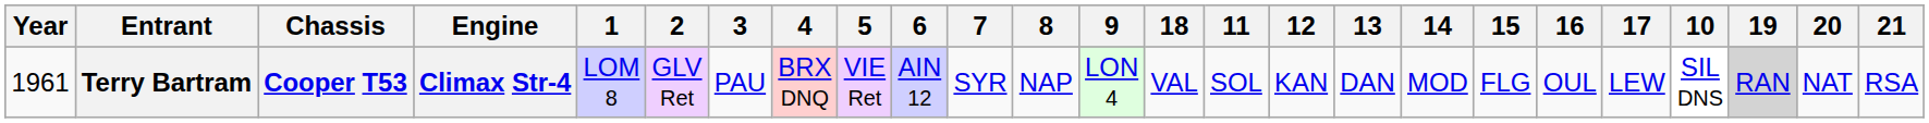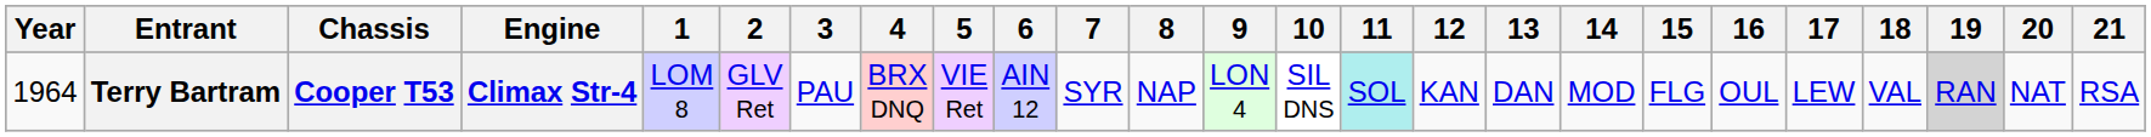 <table class="wikitable" style="text-align:center; font-size:90%">
 <tr>
 <th>Year</th>
 <th>Entrant</th>
 <th>Chassis</th>
 <th>Engine</th>
 <th>1</th>
 <th>2</th>
 <th>3</th>
 <th>4</th>
 <th>5</th>
 <th>6</th>
 <th>7</th>
 <th>8</th>
 <th>9</th>
-<th>18</th>
+<th>10</th>
 <th>11</th>
 <th>12</th>
 <th>13</th>
 <th>14</th>
 <th>15</th>
 <th>16</th>
 <th>17</th>
-<th>10</th>
+<th>18</th>
 <th>19</th>
 <th>20</th>
 <th>21</th>
 </tr>
 <tr>
-<td>1961</td>
+<td>1964</td>
 <th>Terry Bartram</th>
 <th><a href='#'>Cooper</a> <a href='#'>T53</a></th>
 <th><a href='#'>Climax</a> <a href='#'>Str-4</a></th>
 <td style="background:#CFCFFF;"><a href='#'>LOM</a><br><small>8</small></td>
 <td style="background:#EFCFFF;"><a href='#'>GLV</a><br><small>Ret</small></td>
 <td><a href='#'>PAU</a></td>
 <td style="background:#FFCFCF;"><a href='#'>BRX</a><br><small>DNQ</small></td>
 <td style="background:#EFCFFF;"><a href='#'>VIE</a><br><small>Ret</small></td>
 <td style="background:#CFCFFF;"><a href='#'>AIN</a><br><small>12</small></td>
 <td><a href='#'>SYR</a></td>
 <td><a href='#'>NAP</a></td>
 <td style="background:#DFFFDF;"><a href='#'>LON</a><br><small>4</small></td>
-<td><a href='#'>VAL</a></td>
-<td><a href='#'>SOL</a></td>
+<td style="background:#FFFFFF;"><a href='#'>SIL</a><br><small>DNS</small></td>
+<td style="background: paleturquoise;"><a href='#'>SOL</a></td>
 <td><a href='#'>KAN</a></td>
 <td><a href='#'>DAN</a></td>
 <td><a href='#'>MOD</a></td>
 <td><a href='#'>FLG</a></td>
 <td><a href='#'>OUL</a></td>
 <td><a href='#'>LEW</a></td>
-<td style="background:#FFFFFF;"><a href='#'>SIL</a><br><small>DNS</small></td>
+<td><a href='#'>VAL</a></td>
 <td style="background: lightgrey;"><a href='#'>RAN</a></td>
 <td><a href='#'>NAT</a></td>
 <td><a href='#'>RSA</a></td>
 </tr>
 </table>
